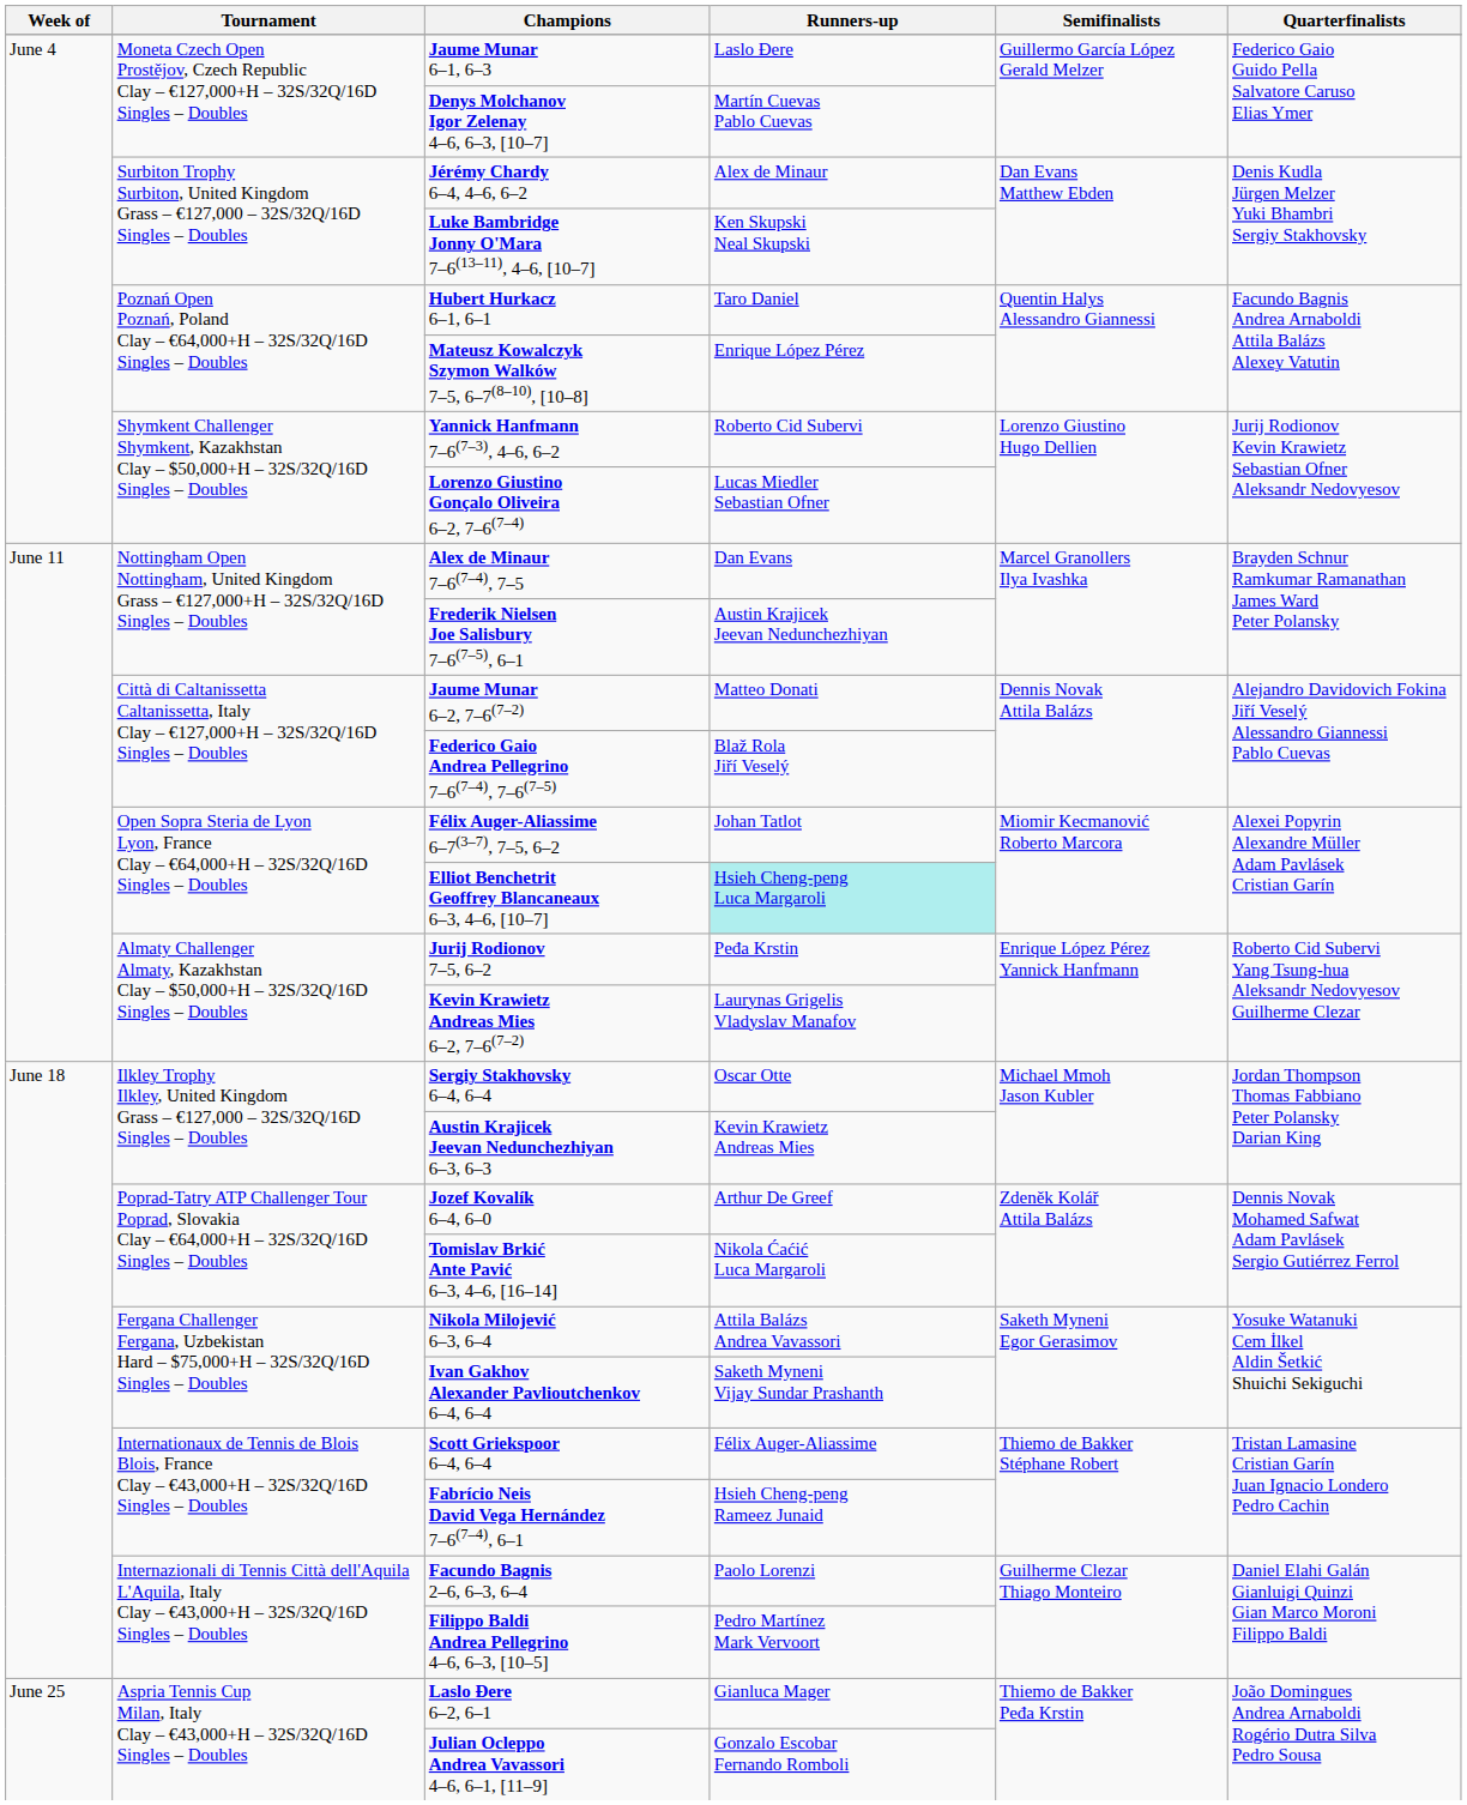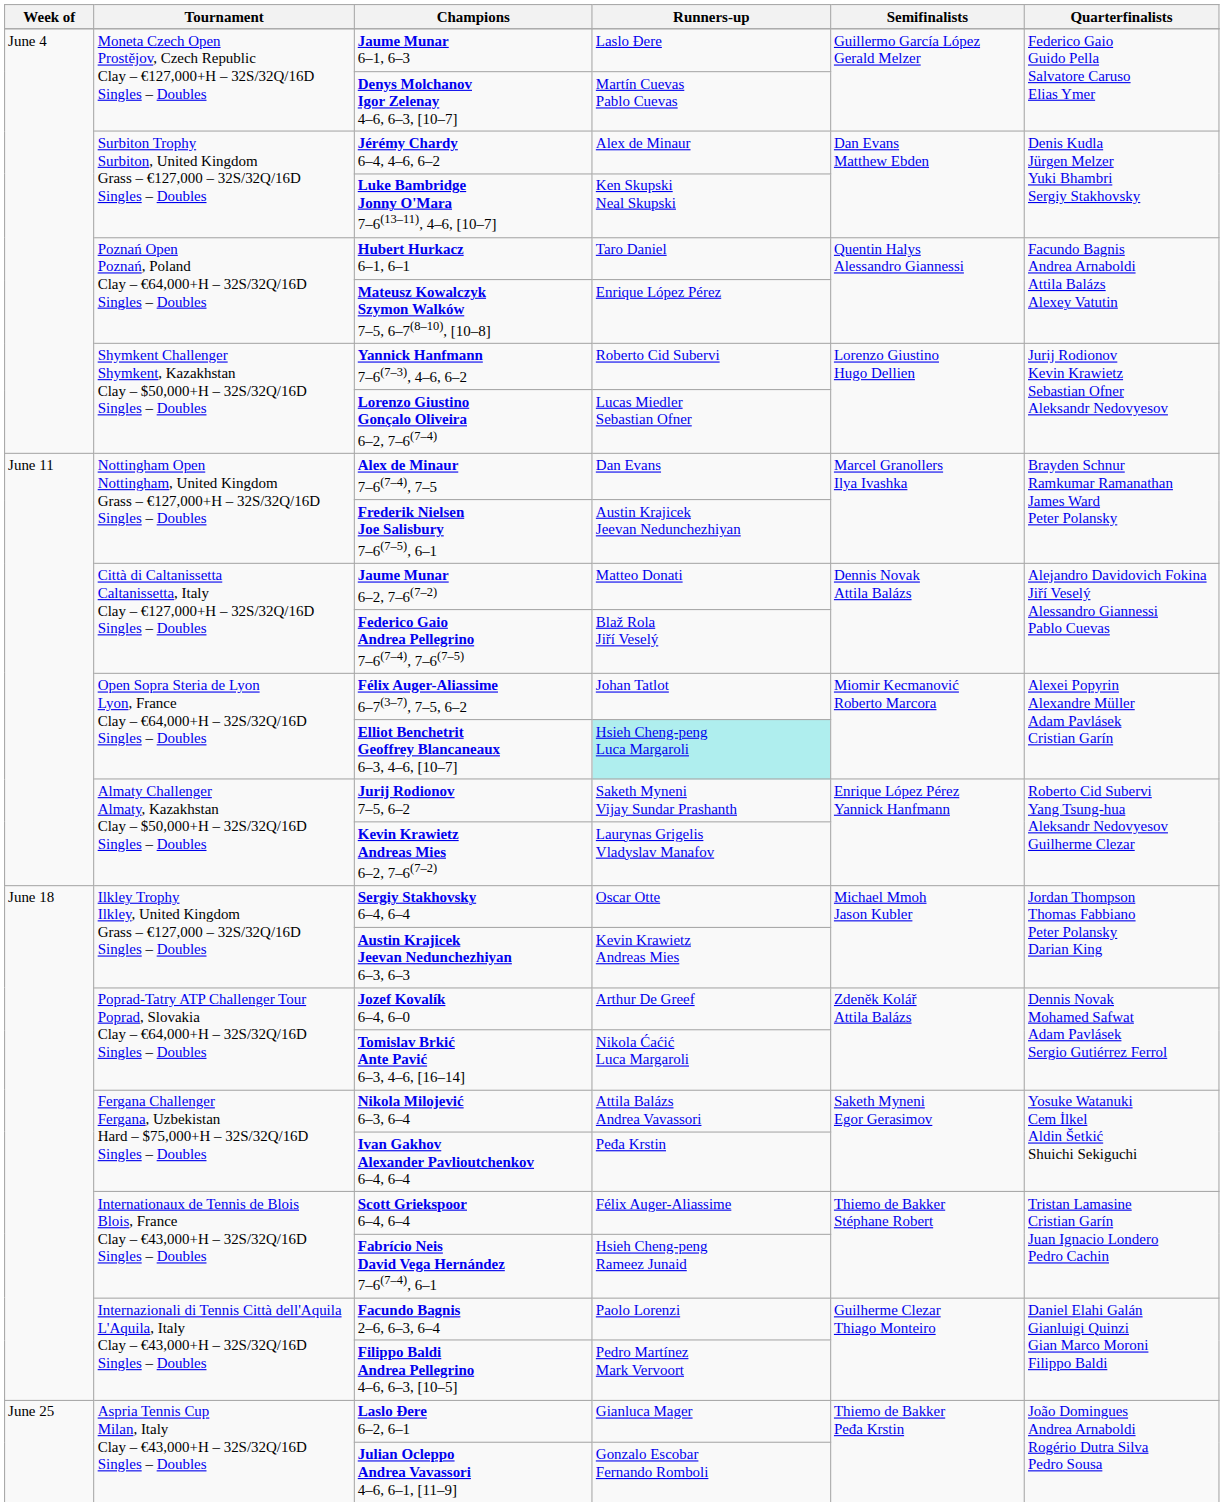 <table class="wikitable" style="font-size:85%;">
 <tr>
 <th width="75">Week of</th>
 <th width="230">Tournament</th>
 <th width="210">Champions</th>
 <th width="210">Runners-up</th>
 <th width="170">Semifinalists</th>
 <th width="170">Quarterfinalists</th>
 </tr>
 <tr>
 </tr>
 <tr valign=top>
 <td rowspan=8>June 4</td>
 <td rowspan=2><a href='#'>Moneta Czech Open</a><br><a href='#'>Prostějov</a>, Czech Republic <br> Clay – €127,000+H – 32S/32Q/16D<br><a href='#'>Singles</a> – <a href='#'>Doubles</a></td>
 <td> <strong><a href='#'>Jaume Munar</a></strong><br>6–1, 6–3</td>
 <td> <a href='#'>Laslo Đere</a></td>
 <td rowspan=2> <a href='#'>Guillermo García López</a> <br>  <a href='#'>Gerald Melzer</a></td>
 <td rowspan=2> <a href='#'>Federico Gaio</a> <br> <a href='#'>Guido Pella</a> <br> <a href='#'>Salvatore Caruso</a> <br>  <a href='#'>Elias Ymer</a></td>
 </tr>
 <tr valign=top>
 <td> <strong><a href='#'>Denys Molchanov</a></strong><br> <strong><a href='#'>Igor Zelenay</a></strong><br>4–6, 6–3, [10–7]</td>
 <td> <a href='#'>Martín Cuevas</a><br> <a href='#'>Pablo Cuevas</a></td>
 </tr>
 <tr valign=top>
 <td rowspan=2><a href='#'>Surbiton Trophy</a><br><a href='#'>Surbiton</a>, United Kingdom <br> Grass – €127,000 – 32S/32Q/16D<br><a href='#'>Singles</a> – <a href='#'>Doubles</a></td>
 <td> <strong><a href='#'>Jérémy Chardy</a></strong><br>6–4, 4–6, 6–2</td>
 <td> <a href='#'>Alex de Minaur</a></td>
 <td rowspan=2> <a href='#'>Dan Evans</a> <br>  <a href='#'>Matthew Ebden</a></td>
 <td rowspan=2> <a href='#'>Denis Kudla</a> <br> <a href='#'>Jürgen Melzer</a> <br> <a href='#'>Yuki Bhambri</a> <br>  <a href='#'>Sergiy Stakhovsky</a></td>
 </tr>
 <tr valign=top>
 <td> <strong><a href='#'>Luke Bambridge</a></strong><br> <strong><a href='#'>Jonny O'Mara</a></strong><br>7–6<sup>(13–11)</sup>, 4–6, [10–7]</td>
 <td> <a href='#'>Ken Skupski</a><br> <a href='#'>Neal Skupski</a></td>
 </tr>
 <tr valign=top>
 <td rowspan=2><a href='#'>Poznań Open</a><br><a href='#'>Poznań</a>, Poland <br> Clay – €64,000+H – 32S/32Q/16D<br><a href='#'>Singles</a> – <a href='#'>Doubles</a></td>
 <td> <strong><a href='#'>Hubert Hurkacz</a></strong><br>6–1, 6–1</td>
 <td> <a href='#'>Taro Daniel</a></td>
 <td rowspan=2> <a href='#'>Quentin Halys</a> <br>  <a href='#'>Alessandro Giannessi</a></td>
 <td rowspan=2> <a href='#'>Facundo Bagnis</a> <br> <a href='#'>Andrea Arnaboldi</a> <br> <a href='#'>Attila Balázs</a> <br>  <a href='#'>Alexey Vatutin</a></td>
 </tr>
 <tr valign=top>
 <td> <strong><a href='#'>Mateusz Kowalczyk</a></strong><br> <strong><a href='#'>Szymon Walków</a></strong><br>7–5, 6–7<sup>(8–10)</sup>, [10–8]</td>
 <td> <a href='#'>Enrique López Pérez</a></td>
 </tr>
 <tr valign=top>
 <td rowspan=2><a href='#'>Shymkent Challenger</a><br><a href='#'>Shymkent</a>, Kazakhstan <br> Clay – $50,000+H – 32S/32Q/16D<br><a href='#'>Singles</a> – <a href='#'>Doubles</a></td>
 <td> <strong><a href='#'>Yannick Hanfmann</a></strong><br>7–6<sup>(7–3)</sup>, 4–6, 6–2</td>
 <td> <a href='#'>Roberto Cid Subervi</a></td>
 <td rowspan=2> <a href='#'>Lorenzo Giustino</a> <br>  <a href='#'>Hugo Dellien</a></td>
 <td rowspan=2> <a href='#'>Jurij Rodionov</a> <br> <a href='#'>Kevin Krawietz</a> <br> <a href='#'>Sebastian Ofner</a> <br>  <a href='#'>Aleksandr Nedovyesov</a></td>
 </tr>
 <tr valign=top>
 <td> <strong><a href='#'>Lorenzo Giustino</a></strong><br> <strong><a href='#'>Gonçalo Oliveira</a></strong><br>6–2, 7–6<sup>(7–4)</sup></td>
 <td> <a href='#'>Lucas Miedler</a><br> <a href='#'>Sebastian Ofner</a></td>
 </tr>
 <tr valign=top>
 <td rowspan=8>June 11</td>
 <td rowspan=2><a href='#'>Nottingham Open</a><br><a href='#'>Nottingham</a>, United Kingdom <br> Grass – €127,000+H – 32S/32Q/16D<br><a href='#'>Singles</a> – <a href='#'>Doubles</a></td>
 <td> <strong><a href='#'>Alex de Minaur</a></strong><br>7–6<sup>(7–4)</sup>, 7–5</td>
 <td> <a href='#'>Dan Evans</a></td>
 <td rowspan=2> <a href='#'>Marcel Granollers</a> <br>  <a href='#'>Ilya Ivashka</a></td>
 <td rowspan=2> <a href='#'>Brayden Schnur</a> <br> <a href='#'>Ramkumar Ramanathan</a> <br> <a href='#'>James Ward</a> <br>  <a href='#'>Peter Polansky</a></td>
 </tr>
 <tr valign=top>
 <td> <strong><a href='#'>Frederik Nielsen</a></strong><br> <strong><a href='#'>Joe Salisbury</a></strong><br>7–6<sup>(7–5)</sup>, 6–1</td>
 <td> <a href='#'>Austin Krajicek</a><br> <a href='#'>Jeevan Nedunchezhiyan</a></td>
 </tr>
 <tr valign=top>
 <td rowspan=2><a href='#'>Città di Caltanissetta</a><br><a href='#'>Caltanissetta</a>, Italy <br> Clay – €127,000+H – 32S/32Q/16D<br><a href='#'>Singles</a> – <a href='#'>Doubles</a></td>
 <td> <strong><a href='#'>Jaume Munar</a></strong><br>6–2, 7–6<sup>(7–2)</sup></td>
 <td> <a href='#'>Matteo Donati</a></td>
 <td rowspan=2> <a href='#'>Dennis Novak</a> <br>  <a href='#'>Attila Balázs</a></td>
 <td rowspan=2> <a href='#'>Alejandro Davidovich Fokina</a> <br> <a href='#'>Jiří Veselý</a> <br> <a href='#'>Alessandro Giannessi</a> <br>  <a href='#'>Pablo Cuevas</a></td>
 </tr>
 <tr valign=top>
 <td> <strong><a href='#'>Federico Gaio</a></strong><br> <strong><a href='#'>Andrea Pellegrino</a></strong><br>7–6<sup>(7–4)</sup>, 7–6<sup>(7–5)</sup></td>
 <td> <a href='#'>Blaž Rola</a><br> <a href='#'>Jiří Veselý</a></td>
 </tr>
 <tr valign=top>
 <td rowspan=2><a href='#'>Open Sopra Steria de Lyon</a><br><a href='#'>Lyon</a>, France <br> Clay – €64,000+H – 32S/32Q/16D<br><a href='#'>Singles</a> – <a href='#'>Doubles</a></td>
 <td> <strong><a href='#'>Félix Auger-Aliassime</a></strong><br>6–7<sup>(3–7)</sup>, 7–5, 6–2</td>
 <td> <a href='#'>Johan Tatlot</a></td>
 <td rowspan=2> <a href='#'>Miomir Kecmanović</a> <br>  <a href='#'>Roberto Marcora</a></td>
 <td rowspan=2> <a href='#'>Alexei Popyrin</a> <br> <a href='#'>Alexandre Müller</a> <br> <a href='#'>Adam Pavlásek</a> <br>  <a href='#'>Cristian Garín</a></td>
 </tr>
 <tr valign=top>
 <td> <strong><a href='#'>Elliot Benchetrit</a></strong><br> <strong><a href='#'>Geoffrey Blancaneaux</a></strong><br>6–3, 4–6, [10–7]</td>
 <td style="background: paleturquoise;"> <a href='#'>Hsieh Cheng-peng</a><br> <a href='#'>Luca Margaroli</a></td>
 </tr>
 <tr valign=top>
 <td rowspan=2><a href='#'>Almaty Challenger</a><br><a href='#'>Almaty</a>, Kazakhstan <br> Clay – $50,000+H – 32S/32Q/16D<br><a href='#'>Singles</a> – <a href='#'>Doubles</a></td>
 <td> <strong><a href='#'>Jurij Rodionov</a></strong><br>7–5, 6–2</td>
-<td> <a href='#'>Peđa Krstin</a></td>
+<td> <a href='#'>Saketh Myneni</a><br> <a href='#'>Vijay Sundar Prashanth</a></td>
 <td rowspan=2> <a href='#'>Enrique López Pérez</a> <br>  <a href='#'>Yannick Hanfmann</a></td>
 <td rowspan=2> <a href='#'>Roberto Cid Subervi</a> <br> <a href='#'>Yang Tsung-hua</a> <br> <a href='#'>Aleksandr Nedovyesov</a> <br>  <a href='#'>Guilherme Clezar</a></td>
 </tr>
 <tr valign=top>
 <td> <strong><a href='#'>Kevin Krawietz</a></strong><br> <strong><a href='#'>Andreas Mies</a></strong><br>6–2, 7–6<sup>(7–2)</sup></td>
 <td> <a href='#'>Laurynas Grigelis</a><br> <a href='#'>Vladyslav Manafov</a></td>
 </tr>
 <tr valign=top>
 <td rowspan=10>June 18</td>
 <td rowspan=2><a href='#'>Ilkley Trophy</a><br><a href='#'>Ilkley</a>, United Kingdom <br> Grass – €127,000 – 32S/32Q/16D<br><a href='#'>Singles</a> – <a href='#'>Doubles</a></td>
 <td> <strong><a href='#'>Sergiy Stakhovsky</a></strong><br>6–4, 6–4</td>
 <td> <a href='#'>Oscar Otte</a></td>
 <td rowspan=2> <a href='#'>Michael Mmoh</a> <br>  <a href='#'>Jason Kubler</a></td>
 <td rowspan=2> <a href='#'>Jordan Thompson</a> <br> <a href='#'>Thomas Fabbiano</a> <br> <a href='#'>Peter Polansky</a> <br>  <a href='#'>Darian King</a></td>
 </tr>
 <tr valign=top>
 <td> <strong><a href='#'>Austin Krajicek</a></strong><br> <strong><a href='#'>Jeevan Nedunchezhiyan</a></strong><br>6–3, 6–3</td>
 <td> <a href='#'>Kevin Krawietz</a><br> <a href='#'>Andreas Mies</a></td>
 </tr>
 <tr valign=top>
 <td rowspan=2><a href='#'>Poprad-Tatry ATP Challenger Tour</a><br><a href='#'>Poprad</a>, Slovakia <br> Clay – €64,000+H – 32S/32Q/16D<br><a href='#'>Singles</a> – <a href='#'>Doubles</a></td>
 <td> <strong><a href='#'>Jozef Kovalík</a></strong><br>6–4, 6–0</td>
 <td> <a href='#'>Arthur De Greef</a></td>
 <td rowspan=2> <a href='#'>Zdeněk Kolář</a> <br>  <a href='#'>Attila Balázs</a></td>
 <td rowspan=2> <a href='#'>Dennis Novak</a> <br> <a href='#'>Mohamed Safwat</a> <br> <a href='#'>Adam Pavlásek</a> <br>  <a href='#'>Sergio Gutiérrez Ferrol</a></td>
 </tr>
 <tr valign=top>
 <td> <strong><a href='#'>Tomislav Brkić</a></strong><br> <strong><a href='#'>Ante Pavić</a></strong><br>6–3, 4–6, [16–14]</td>
 <td> <a href='#'>Nikola Ćaćić</a><br> <a href='#'>Luca Margaroli</a></td>
 </tr>
 <tr valign=top>
 <td rowspan=2><a href='#'>Fergana Challenger</a><br><a href='#'>Fergana</a>, Uzbekistan <br> Hard – $75,000+H – 32S/32Q/16D<br><a href='#'>Singles</a> – <a href='#'>Doubles</a></td>
 <td> <strong><a href='#'>Nikola Milojević</a></strong><br>6–3, 6–4</td>
 <td> <a href='#'>Attila Balázs</a><br> <a href='#'>Andrea Vavassori</a></td>
 <td rowspan=2> <a href='#'>Saketh Myneni</a> <br>  <a href='#'>Egor Gerasimov</a></td>
 <td rowspan=2> <a href='#'>Yosuke Watanuki</a> <br> <a href='#'>Cem İlkel</a> <br> <a href='#'>Aldin Šetkić</a> <br>  Shuichi Sekiguchi</td>
 </tr>
 <tr valign=top>
 <td> <strong><a href='#'>Ivan Gakhov</a></strong><br> <strong><a href='#'>Alexander Pavlioutchenkov</a></strong><br>6–4, 6–4</td>
-<td> <a href='#'>Saketh Myneni</a><br> <a href='#'>Vijay Sundar Prashanth</a></td>
+<td> <a href='#'>Peđa Krstin</a></td>
 </tr>
 <tr valign=top>
 <td rowspan=2><a href='#'>Internationaux de Tennis de Blois</a><br><a href='#'>Blois</a>, France <br> Clay – €43,000+H – 32S/32Q/16D<br><a href='#'>Singles</a> – <a href='#'>Doubles</a></td>
 <td> <strong><a href='#'>Scott Griekspoor</a></strong><br>6–4, 6–4</td>
 <td> <a href='#'>Félix Auger-Aliassime</a></td>
 <td rowspan=2> <a href='#'>Thiemo de Bakker</a> <br>  <a href='#'>Stéphane Robert</a></td>
 <td rowspan=2> <a href='#'>Tristan Lamasine</a> <br> <a href='#'>Cristian Garín</a> <br> <a href='#'>Juan Ignacio Londero</a> <br>  <a href='#'>Pedro Cachin</a></td>
 </tr>
 <tr valign=top>
 <td> <strong><a href='#'>Fabrício Neis</a></strong><br> <strong><a href='#'>David Vega Hernández</a></strong><br>7–6<sup>(7–4)</sup>, 6–1</td>
 <td> <a href='#'>Hsieh Cheng-peng</a><br> <a href='#'>Rameez Junaid</a></td>
 </tr>
 <tr valign=top>
 <td rowspan=2><a href='#'>Internazionali di Tennis Città dell'Aquila</a><br><a href='#'>L'Aquila</a>, Italy <br> Clay – €43,000+H – 32S/32Q/16D<br><a href='#'>Singles</a> – <a href='#'>Doubles</a></td>
 <td> <strong><a href='#'>Facundo Bagnis</a></strong><br>2–6, 6–3, 6–4</td>
 <td> <a href='#'>Paolo Lorenzi</a></td>
 <td rowspan=2> <a href='#'>Guilherme Clezar</a> <br>  <a href='#'>Thiago Monteiro</a></td>
 <td rowspan=2> <a href='#'>Daniel Elahi Galán</a> <br> <a href='#'>Gianluigi Quinzi</a> <br> <a href='#'>Gian Marco Moroni</a> <br>  <a href='#'>Filippo Baldi</a></td>
 </tr>
 <tr valign=top>
 <td> <strong><a href='#'>Filippo Baldi</a></strong><br> <strong><a href='#'>Andrea Pellegrino</a></strong><br>4–6, 6–3, [10–5]</td>
 <td> <a href='#'>Pedro Martínez</a><br> <a href='#'>Mark Vervoort</a></td>
 </tr>
 <tr valign=top>
 <td rowspan=2>June 25</td>
 <td rowspan=2><a href='#'>Aspria Tennis Cup</a><br><a href='#'>Milan</a>, Italy <br> Clay – €43,000+H – 32S/32Q/16D<br><a href='#'>Singles</a> – <a href='#'>Doubles</a></td>
 <td> <strong><a href='#'>Laslo Đere</a></strong><br>6–2, 6–1</td>
 <td> <a href='#'>Gianluca Mager</a></td>
 <td rowspan=2> <a href='#'>Thiemo de Bakker</a> <br>  <a href='#'>Peđa Krstin</a></td>
 <td rowspan=2> <a href='#'>João Domingues</a> <br>  <a href='#'>Andrea Arnaboldi</a> <br> <a href='#'>Rogério Dutra Silva</a> <br>  <a href='#'>Pedro Sousa</a></td>
 </tr>
 <tr valign=top>
 <td> <strong><a href='#'>Julian Ocleppo</a></strong><br> <strong><a href='#'>Andrea Vavassori</a></strong><br>4–6, 6–1, [11–9]</td>
 <td> <a href='#'>Gonzalo Escobar</a><br> <a href='#'>Fernando Romboli</a></td>
 </tr>
 <tr valign=top>
 </tr>
 </table>
